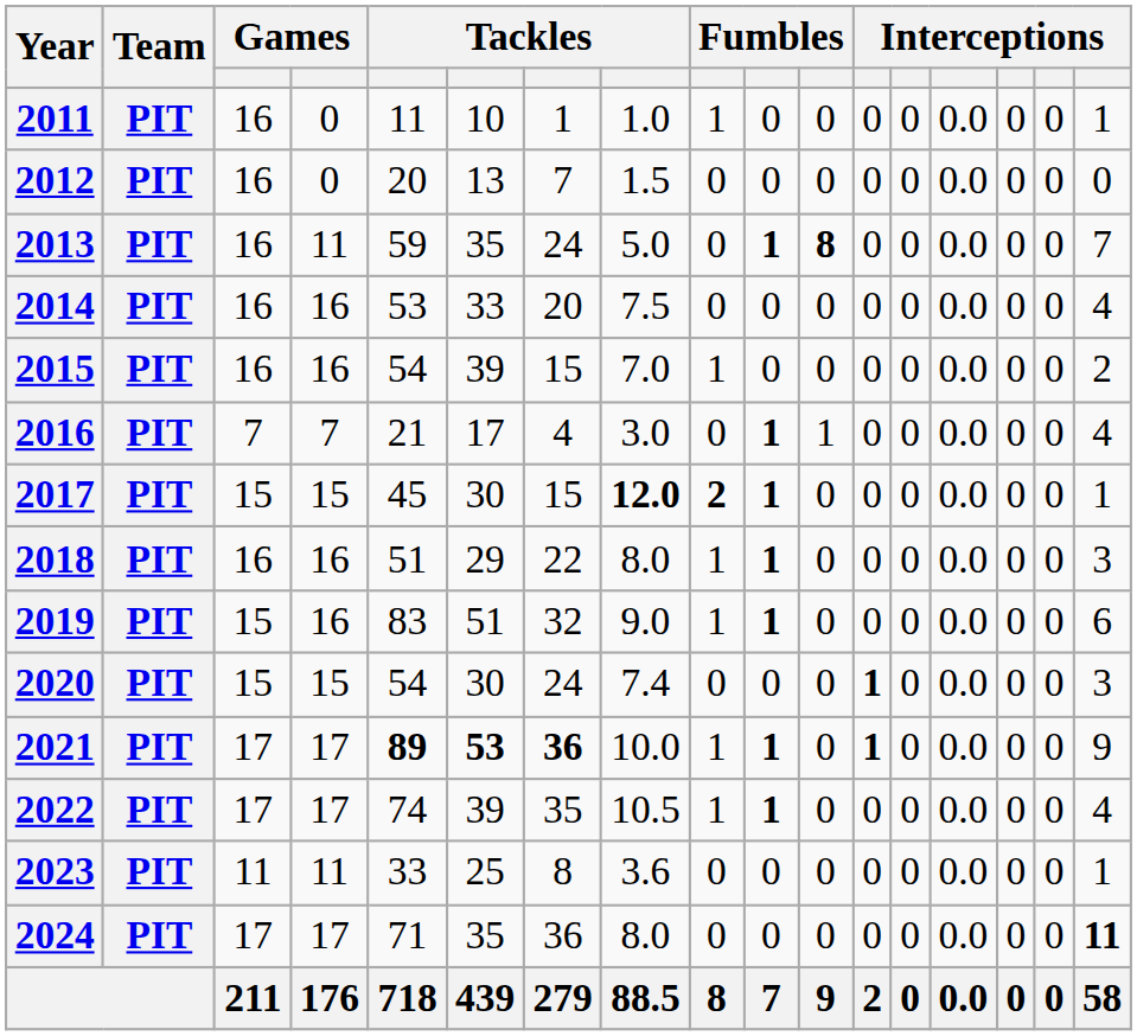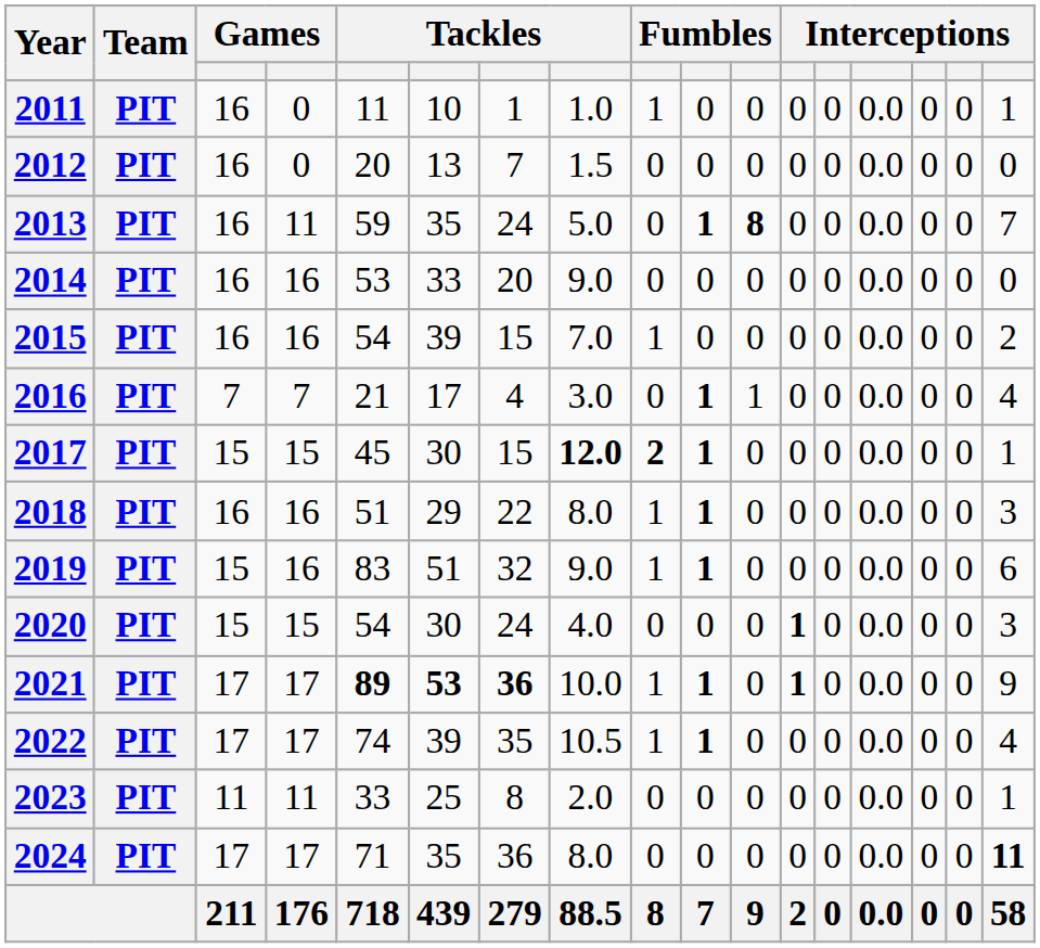 <table class="wikitable" style="text-align:center;">
 <tr>
 <th rowspan="2">Year</th>
 <th rowspan="2">Team</th>
 <th colspan="2">Games</th>
 <th colspan="4">Tackles</th>
 <th colspan="3">Fumbles</th>
 <th colspan="6">Interceptions</th>
 </tr>
 <tr>
 <th></th>
 <th></th>
 <th></th>
 <th></th>
 <th></th>
 <th></th>
 <th></th>
 <th></th>
 <th></th>
 <th></th>
 <th></th>
 <th></th>
 <th></th>
 <th></th>
 <th></th>
 </tr>
 <tr>
 <th><a href='#'>2011</a></th>
 <th><a href='#'>PIT</a></th>
 <td>16</td>
 <td>0</td>
 <td>11</td>
 <td>10</td>
 <td>1</td>
 <td>1.0</td>
 <td>1</td>
 <td>0</td>
 <td>0</td>
 <td>0</td>
 <td>0</td>
 <td>0.0</td>
 <td>0</td>
 <td>0</td>
 <td>1</td>
 </tr>
 <tr>
 <th><a href='#'>2012</a></th>
 <th><a href='#'>PIT</a></th>
 <td>16</td>
 <td>0</td>
 <td>20</td>
 <td>13</td>
 <td>7</td>
 <td>1.5</td>
 <td>0</td>
 <td>0</td>
 <td>0</td>
 <td>0</td>
 <td>0</td>
 <td>0.0</td>
 <td>0</td>
 <td>0</td>
 <td>0</td>
 </tr>
 <tr>
 <th><a href='#'>2013</a></th>
 <th><a href='#'>PIT</a></th>
 <td>16</td>
 <td>11</td>
 <td>59</td>
 <td>35</td>
 <td>24</td>
 <td>5.0</td>
 <td>0</td>
 <td><strong>1</strong></td>
 <td><strong>8</strong></td>
 <td>0</td>
 <td>0</td>
 <td>0.0</td>
 <td>0</td>
 <td>0</td>
 <td>7</td>
 </tr>
 <tr>
 <th><a href='#'>2014</a></th>
 <th><a href='#'>PIT</a></th>
 <td>16</td>
 <td>16</td>
 <td>53</td>
 <td>33</td>
 <td>20</td>
-<td>7.5</td>
+<td>9.0</td>
 <td>0</td>
 <td>0</td>
 <td>0</td>
 <td>0</td>
 <td>0</td>
 <td>0.0</td>
 <td>0</td>
 <td>0</td>
-<td>4</td>
+<td>0</td>
 </tr>
 <tr>
 <th><a href='#'>2015</a></th>
 <th><a href='#'>PIT</a></th>
 <td>16</td>
 <td>16</td>
 <td>54</td>
 <td>39</td>
 <td>15</td>
 <td>7.0</td>
 <td>1</td>
 <td>0</td>
 <td>0</td>
 <td>0</td>
 <td>0</td>
 <td>0.0</td>
 <td>0</td>
 <td>0</td>
 <td>2</td>
 </tr>
 <tr>
 <th><a href='#'>2016</a></th>
 <th><a href='#'>PIT</a></th>
 <td>7</td>
 <td>7</td>
 <td>21</td>
 <td>17</td>
 <td>4</td>
 <td>3.0</td>
 <td>0</td>
 <td><strong>1</strong></td>
 <td>1</td>
 <td>0</td>
 <td>0</td>
 <td>0.0</td>
 <td>0</td>
 <td>0</td>
 <td>4</td>
 </tr>
 <tr>
 <th><a href='#'>2017</a></th>
 <th><a href='#'>PIT</a></th>
 <td>15</td>
 <td>15</td>
 <td>45</td>
 <td>30</td>
 <td>15</td>
 <td><strong>12.0</strong></td>
 <td><strong>2</strong></td>
 <td><strong>1</strong></td>
 <td>0</td>
 <td>0</td>
 <td>0</td>
 <td>0.0</td>
 <td>0</td>
 <td>0</td>
 <td>1</td>
 </tr>
 <tr>
 <th><a href='#'>2018</a></th>
 <th><a href='#'>PIT</a></th>
 <td>16</td>
 <td>16</td>
 <td>51</td>
 <td>29</td>
 <td>22</td>
 <td>8.0</td>
 <td>1</td>
 <td><strong>1</strong></td>
 <td>0</td>
 <td>0</td>
 <td>0</td>
 <td>0.0</td>
 <td>0</td>
 <td>0</td>
 <td>3</td>
 </tr>
 <tr>
 <th><a href='#'>2019</a></th>
 <th><a href='#'>PIT</a></th>
 <td>15</td>
 <td>16</td>
 <td>83</td>
 <td>51</td>
 <td>32</td>
 <td>9.0</td>
 <td>1</td>
 <td><strong>1</strong></td>
 <td>0</td>
 <td>0</td>
 <td>0</td>
 <td>0.0</td>
 <td>0</td>
 <td>0</td>
 <td>6</td>
 </tr>
 <tr>
 <th><a href='#'>2020</a></th>
 <th><a href='#'>PIT</a></th>
 <td>15</td>
 <td>15</td>
 <td>54</td>
 <td>30</td>
 <td>24</td>
-<td>7.4</td>
+<td>4.0</td>
 <td>0</td>
 <td>0</td>
 <td>0</td>
 <td><strong>1</strong></td>
 <td>0</td>
 <td>0.0</td>
 <td>0</td>
 <td>0</td>
 <td>3</td>
 </tr>
 <tr>
 <th><a href='#'>2021</a></th>
 <th><a href='#'>PIT</a></th>
 <td>17</td>
 <td>17</td>
 <td><strong>89</strong></td>
 <td><strong>53</strong></td>
 <td><strong>36</strong></td>
 <td>10.0</td>
 <td>1</td>
 <td><strong>1</strong></td>
 <td>0</td>
 <td><strong>1</strong></td>
 <td>0</td>
 <td>0.0</td>
 <td>0</td>
 <td>0</td>
 <td>9</td>
 </tr>
 <tr>
 <th><a href='#'>2022</a></th>
 <th><a href='#'>PIT</a></th>
 <td>17</td>
 <td>17</td>
 <td>74</td>
 <td>39</td>
 <td>35</td>
 <td>10.5</td>
 <td>1</td>
 <td><strong>1</strong></td>
 <td>0</td>
 <td>0</td>
 <td>0</td>
 <td>0.0</td>
 <td>0</td>
 <td>0</td>
 <td>4</td>
 </tr>
 <tr>
 <th><a href='#'>2023</a></th>
 <th><a href='#'>PIT</a></th>
 <td>11</td>
 <td>11</td>
 <td>33</td>
 <td>25</td>
 <td>8</td>
-<td>3.6</td>
+<td>2.0</td>
 <td>0</td>
 <td>0</td>
 <td>0</td>
 <td>0</td>
 <td>0</td>
 <td>0.0</td>
 <td>0</td>
 <td>0</td>
 <td>1</td>
 </tr>
 <tr>
 <th><a href='#'>2024</a></th>
 <th><a href='#'>PIT</a></th>
 <td>17</td>
 <td>17</td>
 <td>71</td>
 <td>35</td>
 <td>36</td>
 <td>8.0</td>
 <td>0</td>
 <td>0</td>
 <td>0</td>
 <td>0</td>
 <td>0</td>
 <td>0.0</td>
 <td>0</td>
 <td>0</td>
 <td><strong>11</strong></td>
 </tr>
 <tr>
 <th colspan="2"></th>
 <th>211</th>
 <th>176</th>
 <th>718</th>
 <th>439</th>
 <th>279</th>
 <th>88.5</th>
 <th>8</th>
 <th>7</th>
 <th>9</th>
 <th>2</th>
 <th>0</th>
 <th>0.0</th>
 <th>0</th>
 <th>0</th>
 <th>58</th>
 </tr>
 </table>
